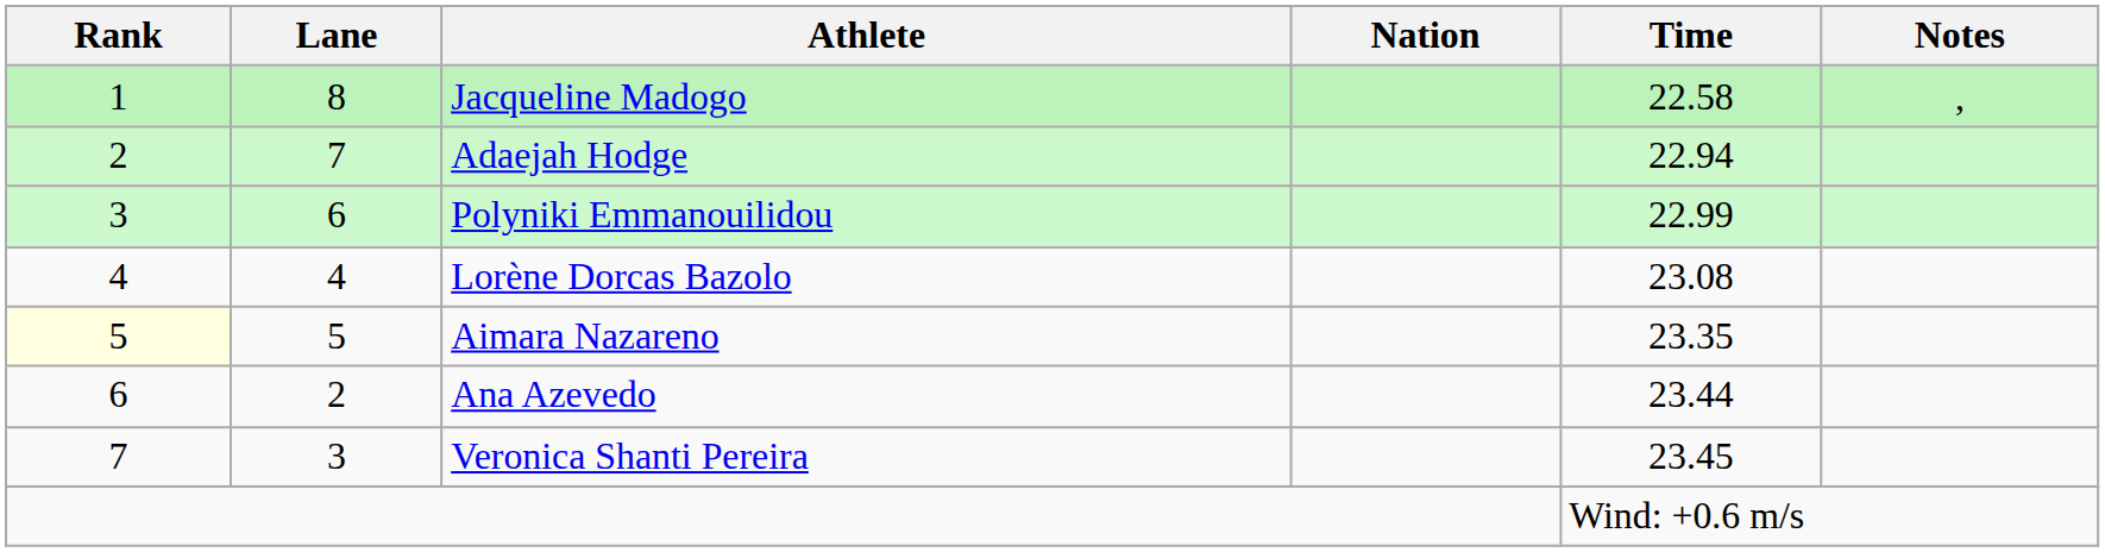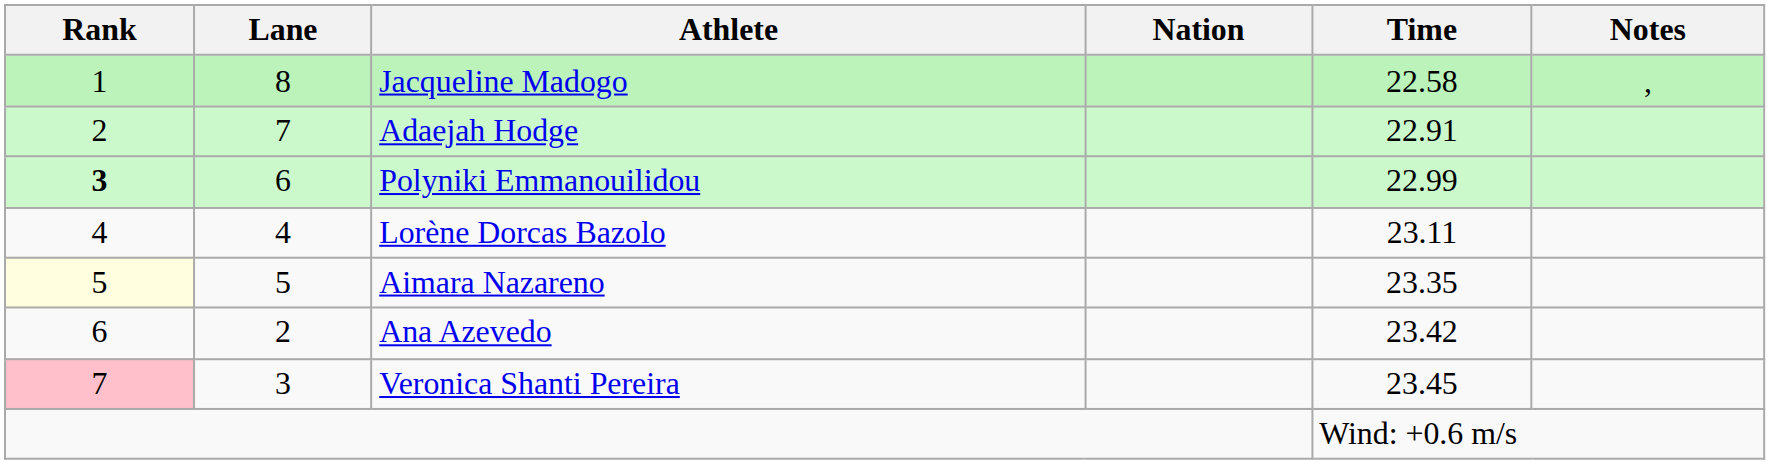 <table class="wikitable sortable" style="text-align:center;width: 70%;">
 <tr>
 <th>Rank</th>
 <th>Lane</th>
 <th>Athlete</th>
 <th>Nation</th>
 <th>Time</th>
 <th>Notes</th>
 </tr>
 <tr bgcolor=bbf3bb>
 <td>1</td>
 <td>8</td>
 <td align=left><a href='#'>Jacqueline Madogo</a></td>
 <td align=left></td>
 <td>22.58</td>
 <td>, </td>
 </tr>
 <tr bgcolor=ccf9cc>
 <td>2</td>
 <td>7</td>
 <td align=left><a href='#'>Adaejah Hodge</a></td>
 <td align=left></td>
-<td>22.94</td>
+<td>22.91</td>
 <td></td>
 </tr>
 <tr bgcolor=ccf9cc>
-<td>3</td>
+<td><strong>3</strong></td>
 <td>6</td>
 <td align=left><a href='#'>Polyniki Emmanouilidou</a></td>
 <td align=left></td>
 <td>22.99</td>
 <td></td>
 </tr>
 <tr>
 <td>4</td>
 <td>4</td>
 <td align=left><a href='#'>Lorène Dorcas Bazolo</a></td>
 <td align=left></td>
-<td>23.08</td>
+<td>23.11</td>
 <td></td>
 </tr>
 <tr>
 <td style="background: lightyellow;">5</td>
 <td>5</td>
 <td align=left><a href='#'>Aimara Nazareno</a></td>
 <td align=left></td>
 <td>23.35</td>
 <td></td>
 </tr>
 <tr>
 <td>6</td>
 <td>2</td>
 <td align=left><a href='#'>Ana Azevedo</a></td>
 <td align=left></td>
-<td>23.44</td>
+<td>23.42</td>
 <td></td>
 </tr>
 <tr>
-<td>7</td>
+<td style="background: pink;">7</td>
 <td>3</td>
 <td align=left><a href='#'>Veronica Shanti Pereira</a></td>
 <td align=left></td>
 <td>23.45</td>
 <td></td>
 </tr>
 <tr class="sortbottom">
 <td colspan="4"></td>
 <td colspan="2" style="text-align:left;">Wind: +0.6 m/s</td>
 </tr>
 </table>
